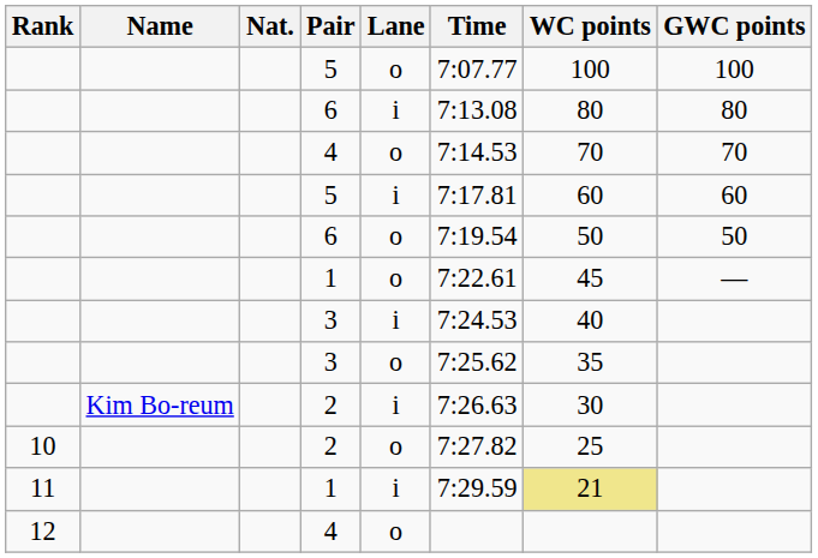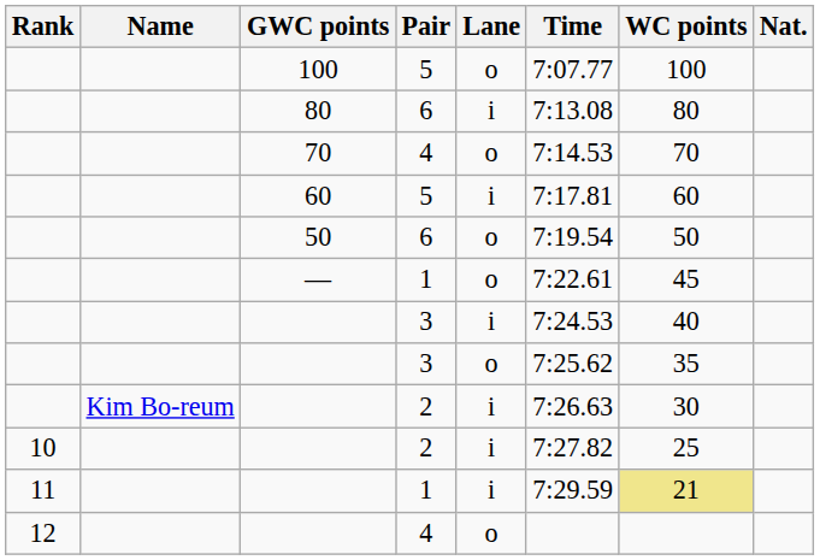 <table class="wikitable sortable" style="text-align:center">
 <tr>
 <th>Rank</th>
 <th>Name</th>
-<th>Nat.</th>
+<th>GWC points</th>
 <th>Pair</th>
 <th>Lane</th>
 <th>Time</th>
 <th>WC points</th>
-<th>GWC points</th>
+<th>Nat.</th>
 </tr>
 <tr>
 <td></td>
 <td align=left></td>
-<td></td>
+<td>100</td>
 <td>5</td>
 <td>o</td>
 <td>7:07.77</td>
 <td>100</td>
-<td>100</td>
+<td></td>
 </tr>
 <tr>
 <td></td>
 <td align=left></td>
-<td></td>
+<td>80</td>
 <td>6</td>
 <td>i</td>
 <td>7:13.08</td>
 <td>80</td>
-<td>80</td>
+<td></td>
 </tr>
 <tr>
 <td></td>
 <td align=left></td>
-<td></td>
+<td>70</td>
 <td>4</td>
 <td>o</td>
 <td>7:14.53</td>
 <td>70</td>
-<td>70</td>
+<td></td>
 </tr>
 <tr>
 <td></td>
 <td align=left></td>
-<td></td>
+<td>60</td>
 <td>5</td>
 <td>i</td>
 <td>7:17.81</td>
 <td>60</td>
-<td>60</td>
+<td></td>
 </tr>
 <tr>
 <td></td>
 <td align=left></td>
-<td></td>
+<td>50</td>
 <td>6</td>
 <td>o</td>
 <td>7:19.54</td>
 <td>50</td>
-<td>50</td>
+<td></td>
 </tr>
 <tr>
 <td></td>
 <td align=left></td>
-<td></td>
+<td>—</td>
 <td>1</td>
 <td>o</td>
 <td>7:22.61</td>
 <td>45</td>
-<td>—</td>
+<td></td>
 </tr>
 <tr>
 <td></td>
 <td align=left></td>
 <td></td>
 <td>3</td>
 <td>i</td>
 <td>7:24.53</td>
 <td>40</td>
 <td></td>
 </tr>
 <tr>
 <td></td>
 <td align=left></td>
 <td></td>
 <td>3</td>
 <td>o</td>
 <td>7:25.62</td>
 <td>35</td>
 <td></td>
 </tr>
 <tr>
 <td></td>
 <td align=left><a href='#'>Kim Bo-reum</a></td>
 <td></td>
 <td>2</td>
 <td>i</td>
 <td>7:26.63</td>
 <td>30</td>
 <td></td>
 </tr>
 <tr>
 <td>10</td>
 <td align=left></td>
 <td></td>
 <td>2</td>
-<td>o</td>
+<td>i</td>
 <td>7:27.82</td>
 <td>25</td>
 <td></td>
 </tr>
 <tr>
 <td>11</td>
 <td align=left></td>
 <td></td>
 <td>1</td>
 <td>i</td>
 <td>7:29.59</td>
 <td style="background: khaki;">21</td>
 <td></td>
 </tr>
 <tr>
 <td>12</td>
 <td align=left></td>
 <td></td>
 <td>4</td>
 <td>o</td>
 <td></td>
 <td></td>
 <td></td>
 </tr>
 </table>
